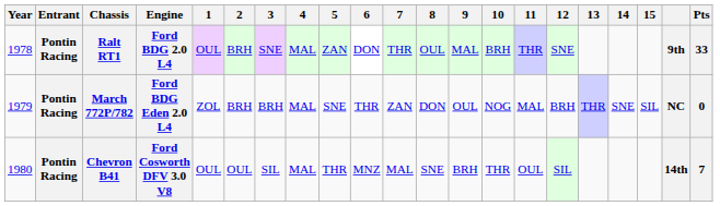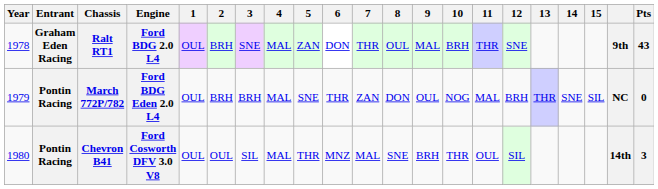 <table class="wikitable" style="text-align:center; font-size:90%">
 <tr>
 <th>Year</th>
 <th>Entrant</th>
 <th>Chassis</th>
 <th>Engine</th>
 <th>1</th>
 <th>2</th>
 <th>3</th>
 <th>4</th>
 <th>5</th>
 <th>6</th>
 <th>7</th>
 <th>8</th>
 <th>9</th>
 <th>10</th>
 <th>11</th>
 <th>12</th>
 <th>13</th>
 <th>14</th>
 <th>15</th>
 <th></th>
 <th>Pts</th>
 </tr>
 <tr>
 <td><a href='#'>1978</a></td>
-<th>Pontin Racing</th>
+<th>Graham Eden Racing</th>
 <th><a href='#'>Ralt RT1</a></th>
 <th><a href='#'>Ford BDG</a> 2.0 <a href='#'>L4</a></th>
 <td style="background:#EFCFFF;"><a href='#'>OUL</a><br></td>
 <td style="background:#dfffdf;"><a href='#'>BRH</a><br></td>
 <td style="background:#EFCFFF;"><a href='#'>SNE</a><br></td>
 <td style="background:#dfffdf;"><a href='#'>MAL</a><br></td>
 <td style="background:#dfffdf;"><a href='#'>ZAN</a><br></td>
 <td style="background:#FFFFFF;"><a href='#'>DON</a><br></td>
 <td style="background:#dfffdf;"><a href='#'>THR</a><br></td>
 <td style="background:#dfffdf;"><a href='#'>OUL</a><br></td>
 <td style="background:#dfffdf;"><a href='#'>MAL</a><br></td>
 <td style="background:#dfffdf;"><a href='#'>BRH</a><br></td>
 <td style="background:#CFCFFF;"><a href='#'>THR</a><br></td>
 <td style="background:#dfffdf;"><a href='#'>SNE</a><br></td>
 <td></td>
 <td></td>
 <td></td>
 <th>9th</th>
-<th>33</th>
+<th>43</th>
 </tr>
 <tr>
 <td><a href='#'>1979</a></td>
 <th>Pontin Racing</th>
 <th><a href='#'>March 772P/782</a></th>
 <th><a href='#'>Ford BDG Eden</a> 2.0 <a href='#'>L4</a></th>
-<td><a href='#'>ZOL</a></td>
+<td><a href='#'>OUL</a></td>
 <td><a href='#'>BRH</a></td>
 <td><a href='#'>BRH</a></td>
 <td><a href='#'>MAL</a></td>
 <td><a href='#'>SNE</a></td>
 <td><a href='#'>THR</a></td>
 <td><a href='#'>ZAN</a></td>
 <td><a href='#'>DON</a></td>
 <td><a href='#'>OUL</a></td>
 <td><a href='#'>NOG</a></td>
 <td><a href='#'>MAL</a></td>
 <td><a href='#'>BRH</a></td>
 <td style="background:#CFCFFF;"><a href='#'>THR</a><br></td>
 <td><a href='#'>SNE</a></td>
 <td><a href='#'>SIL</a></td>
 <th>NC</th>
 <th>0</th>
 </tr>
 <tr>
 <td><a href='#'>1980</a></td>
 <th>Pontin Racing</th>
 <th><a href='#'>Chevron B41</a></th>
 <th><a href='#'>Ford Cosworth DFV</a> 3.0 <a href='#'>V8</a></th>
 <td><a href='#'>OUL</a></td>
 <td><a href='#'>OUL</a></td>
 <td><a href='#'>SIL</a></td>
 <td><a href='#'>MAL</a></td>
 <td><a href='#'>THR</a></td>
 <td><a href='#'>MNZ</a></td>
 <td><a href='#'>MAL</a></td>
 <td><a href='#'>SNE</a></td>
 <td><a href='#'>BRH</a></td>
 <td><a href='#'>THR</a></td>
 <td><a href='#'>OUL</a></td>
 <td style="background:#dfffdf;"><a href='#'>SIL</a><br></td>
 <td></td>
 <td></td>
 <td></td>
 <th>14th</th>
-<th>7</th>
+<th>3</th>
 </tr>
 </table>
